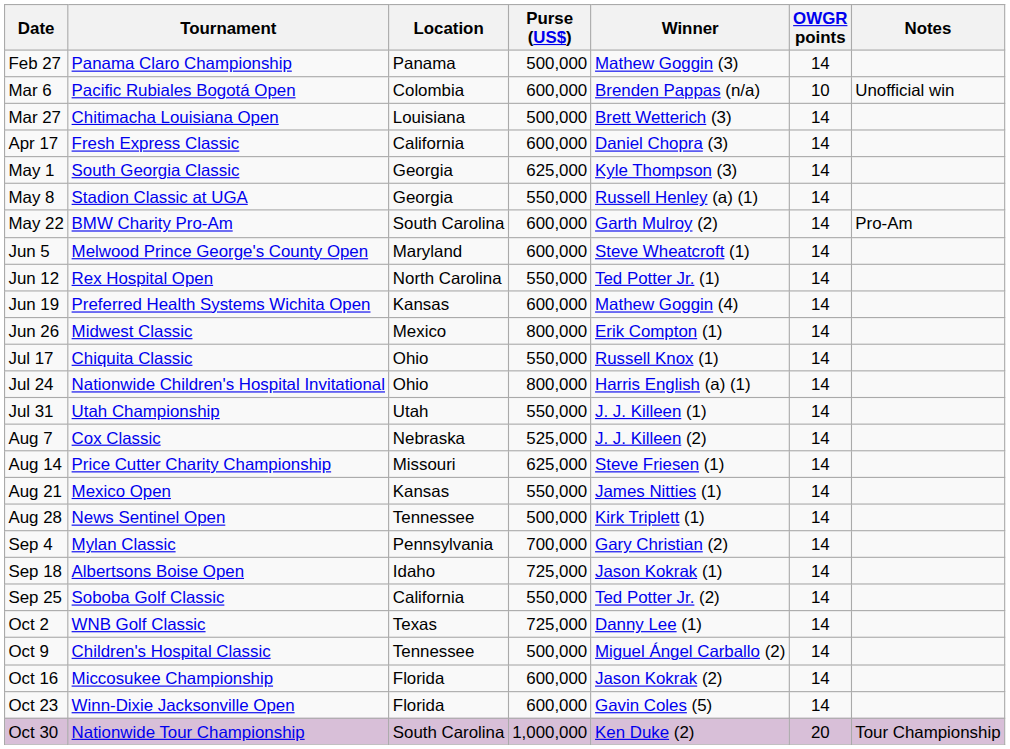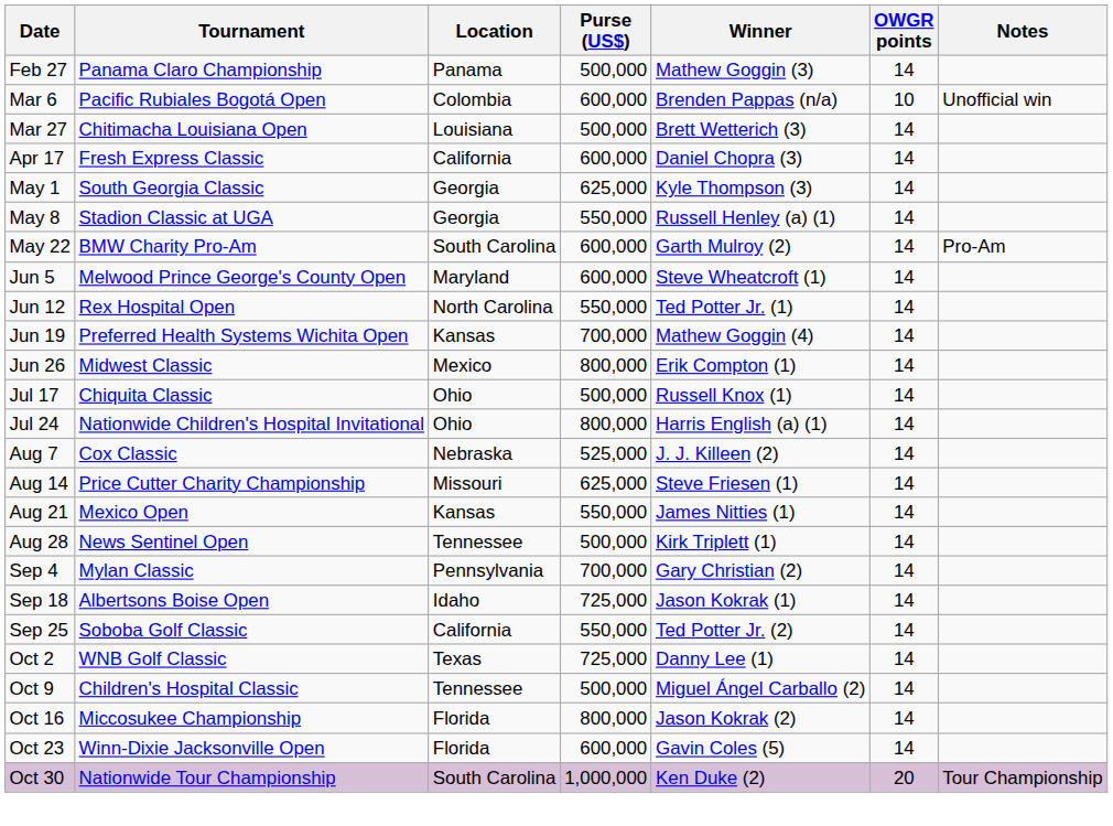 <table class="wikitable" style="font-size:95%">
 <tr>
 <th>Date</th>
 <th>Tournament</th>
 <th>Location</th>
 <th>Purse<br>(<a href='#'>US$</a>)</th>
 <th>Winner</th>
 <th><a href='#'>OWGR</a><br>points</th>
 <th>Notes</th>
 </tr>
 <tr>
 <td>Feb 27</td>
 <td><a href='#'>Panama Claro Championship</a></td>
 <td>Panama</td>
 <td align=right>500,000</td>
 <td> <a href='#'>Mathew Goggin</a> (3)</td>
 <td align=center>14</td>
 <td></td>
 </tr>
 <tr>
 <td>Mar 6</td>
 <td><a href='#'>Pacific Rubiales Bogotá Open</a></td>
 <td>Colombia</td>
 <td align=right>600,000</td>
 <td> <a href='#'>Brenden Pappas</a> (n/a)</td>
 <td align=center>10</td>
 <td>Unofficial win</td>
 </tr>
 <tr>
 <td>Mar 27</td>
 <td><a href='#'>Chitimacha Louisiana Open</a></td>
 <td>Louisiana</td>
 <td align=right>500,000</td>
 <td> <a href='#'>Brett Wetterich</a> (3)</td>
 <td align=center>14</td>
 <td></td>
 </tr>
 <tr>
 <td>Apr 17</td>
 <td><a href='#'>Fresh Express Classic</a></td>
 <td>California</td>
 <td align=right>600,000</td>
 <td> <a href='#'>Daniel Chopra</a> (3)</td>
 <td align=center>14</td>
 <td></td>
 </tr>
 <tr>
 <td>May 1</td>
 <td><a href='#'>South Georgia Classic</a></td>
 <td>Georgia</td>
 <td align=right>625,000</td>
 <td> <a href='#'>Kyle Thompson</a> (3)</td>
 <td align=center>14</td>
 <td></td>
 </tr>
 <tr>
 <td>May 8</td>
 <td><a href='#'>Stadion Classic at UGA</a></td>
 <td>Georgia</td>
 <td align=right>550,000</td>
 <td> <a href='#'>Russell Henley</a> (a) (1)</td>
 <td align=center>14</td>
 <td></td>
 </tr>
 <tr>
 <td>May 22</td>
 <td><a href='#'>BMW Charity Pro-Am</a></td>
 <td>South Carolina</td>
 <td align=right>600,000</td>
 <td> <a href='#'>Garth Mulroy</a> (2)</td>
 <td align=center>14</td>
 <td>Pro-Am</td>
 </tr>
 <tr>
 <td>Jun 5</td>
 <td><a href='#'>Melwood Prince George's County Open</a></td>
 <td>Maryland</td>
 <td align=right>600,000</td>
 <td> <a href='#'>Steve Wheatcroft</a> (1)</td>
 <td align=center>14</td>
 <td></td>
 </tr>
 <tr>
 <td>Jun 12</td>
 <td><a href='#'>Rex Hospital Open</a></td>
 <td>North Carolina</td>
 <td align=right>550,000</td>
 <td> <a href='#'>Ted Potter Jr.</a> (1)</td>
 <td align=center>14</td>
 <td></td>
 </tr>
 <tr>
 <td>Jun 19</td>
 <td><a href='#'>Preferred Health Systems Wichita Open</a></td>
 <td>Kansas</td>
-<td align=right>600,000</td>
+<td align=right>700,000</td>
 <td> <a href='#'>Mathew Goggin</a> (4)</td>
 <td align=center>14</td>
 <td></td>
 </tr>
 <tr>
 <td>Jun 26</td>
 <td><a href='#'>Midwest Classic</a></td>
 <td>Mexico</td>
 <td align=right>800,000</td>
 <td> <a href='#'>Erik Compton</a> (1)</td>
 <td align=center>14</td>
 <td></td>
 </tr>
 <tr>
 <td>Jul 17</td>
 <td><a href='#'>Chiquita Classic</a></td>
 <td>Ohio</td>
-<td align=right>550,000</td>
+<td align=right>500,000</td>
 <td> <a href='#'>Russell Knox</a> (1)</td>
 <td align=center>14</td>
 <td></td>
 </tr>
 <tr>
 <td>Jul 24</td>
 <td><a href='#'>Nationwide Children's Hospital Invitational</a></td>
 <td>Ohio</td>
 <td align=right>800,000</td>
 <td> <a href='#'>Harris English</a> (a) (1)</td>
-<td align=center>14</td>
-<td></td>
-</tr>
-<tr>
-<td>Jul 31</td>
-<td><a href='#'>Utah Championship</a></td>
-<td>Utah</td>
-<td align=right>550,000</td>
-<td> <a href='#'>J. J. Killeen</a> (1)</td>
 <td align=center>14</td>
 <td></td>
 </tr>
 <tr>
 <td>Aug 7</td>
 <td><a href='#'>Cox Classic</a></td>
 <td>Nebraska</td>
 <td align=right>525,000</td>
 <td> <a href='#'>J. J. Killeen</a> (2)</td>
 <td align=center>14</td>
 <td></td>
 </tr>
 <tr>
 <td>Aug 14</td>
 <td><a href='#'>Price Cutter Charity Championship</a></td>
 <td>Missouri</td>
 <td align=right>625,000</td>
 <td> <a href='#'>Steve Friesen</a> (1)</td>
 <td align=center>14</td>
 <td></td>
 </tr>
 <tr>
 <td>Aug 21</td>
 <td><a href='#'>Mexico Open</a></td>
 <td>Kansas</td>
 <td align=right>550,000</td>
 <td> <a href='#'>James Nitties</a> (1)</td>
 <td align=center>14</td>
 <td></td>
 </tr>
 <tr>
 <td>Aug 28</td>
 <td><a href='#'>News Sentinel Open</a></td>
 <td>Tennessee</td>
 <td align=right>500,000</td>
 <td> <a href='#'>Kirk Triplett</a> (1)</td>
 <td align=center>14</td>
 <td></td>
 </tr>
 <tr>
 <td>Sep 4</td>
 <td><a href='#'>Mylan Classic</a></td>
 <td>Pennsylvania</td>
 <td align=right>700,000</td>
 <td> <a href='#'>Gary Christian</a> (2)</td>
 <td align=center>14</td>
 <td></td>
 </tr>
 <tr>
 <td>Sep 18</td>
 <td><a href='#'>Albertsons Boise Open</a></td>
 <td>Idaho</td>
 <td align=right>725,000</td>
 <td> <a href='#'>Jason Kokrak</a> (1)</td>
 <td align=center>14</td>
 <td></td>
 </tr>
 <tr>
 <td>Sep 25</td>
 <td><a href='#'>Soboba Golf Classic</a></td>
 <td>California</td>
 <td align=right>550,000</td>
 <td> <a href='#'>Ted Potter Jr.</a> (2)</td>
 <td align=center>14</td>
 <td></td>
 </tr>
 <tr>
 <td>Oct 2</td>
 <td><a href='#'>WNB Golf Classic</a></td>
 <td>Texas</td>
 <td align=right>725,000</td>
 <td> <a href='#'>Danny Lee</a> (1)</td>
 <td align=center>14</td>
 <td></td>
 </tr>
 <tr>
 <td>Oct 9</td>
 <td><a href='#'>Children's Hospital Classic</a></td>
 <td>Tennessee</td>
 <td align=right>500,000</td>
 <td> <a href='#'>Miguel Ángel Carballo</a> (2)</td>
 <td align=center>14</td>
 <td></td>
 </tr>
 <tr>
 <td>Oct 16</td>
 <td><a href='#'>Miccosukee Championship</a></td>
 <td>Florida</td>
-<td align=right>600,000</td>
+<td align=right>800,000</td>
 <td> <a href='#'>Jason Kokrak</a> (2)</td>
 <td align=center>14</td>
 <td></td>
 </tr>
 <tr>
 <td>Oct 23</td>
 <td><a href='#'>Winn-Dixie Jacksonville Open</a></td>
 <td>Florida</td>
 <td align=right>600,000</td>
 <td> <a href='#'>Gavin Coles</a> (5)</td>
 <td align=center>14</td>
 <td></td>
 </tr>
 <tr style="background:thistle;">
 <td>Oct 30</td>
 <td><a href='#'>Nationwide Tour Championship</a></td>
 <td>South Carolina</td>
 <td align=right>1,000,000</td>
 <td> <a href='#'>Ken Duke</a> (2)</td>
 <td align=center>20</td>
 <td>Tour Championship</td>
 </tr>
 </table>
